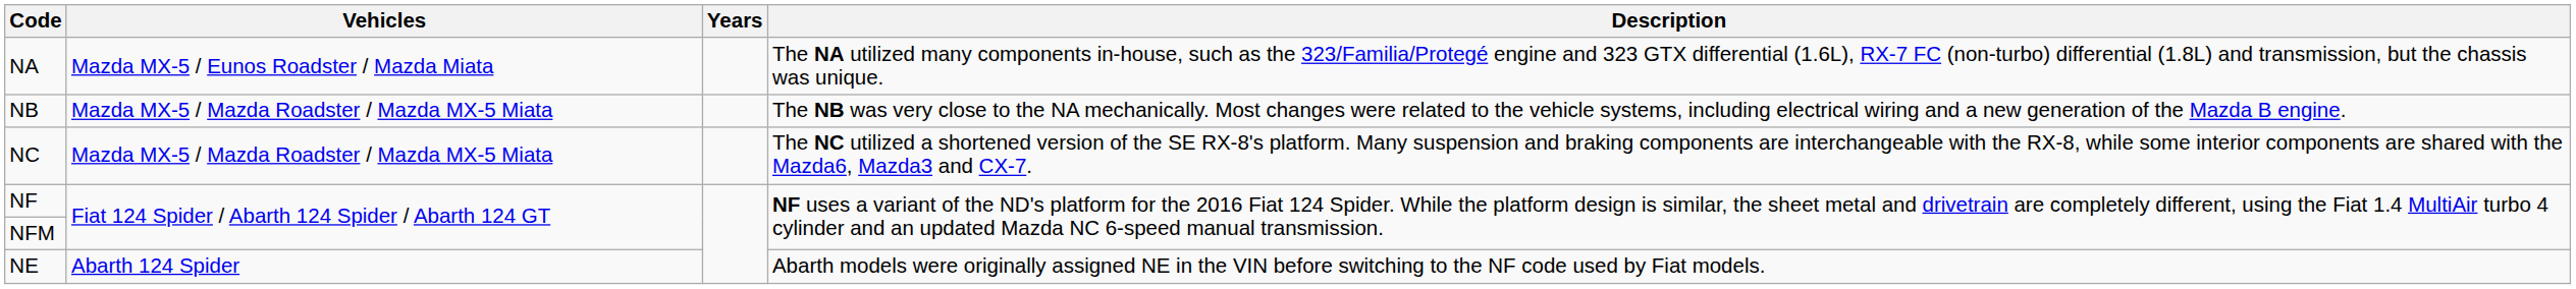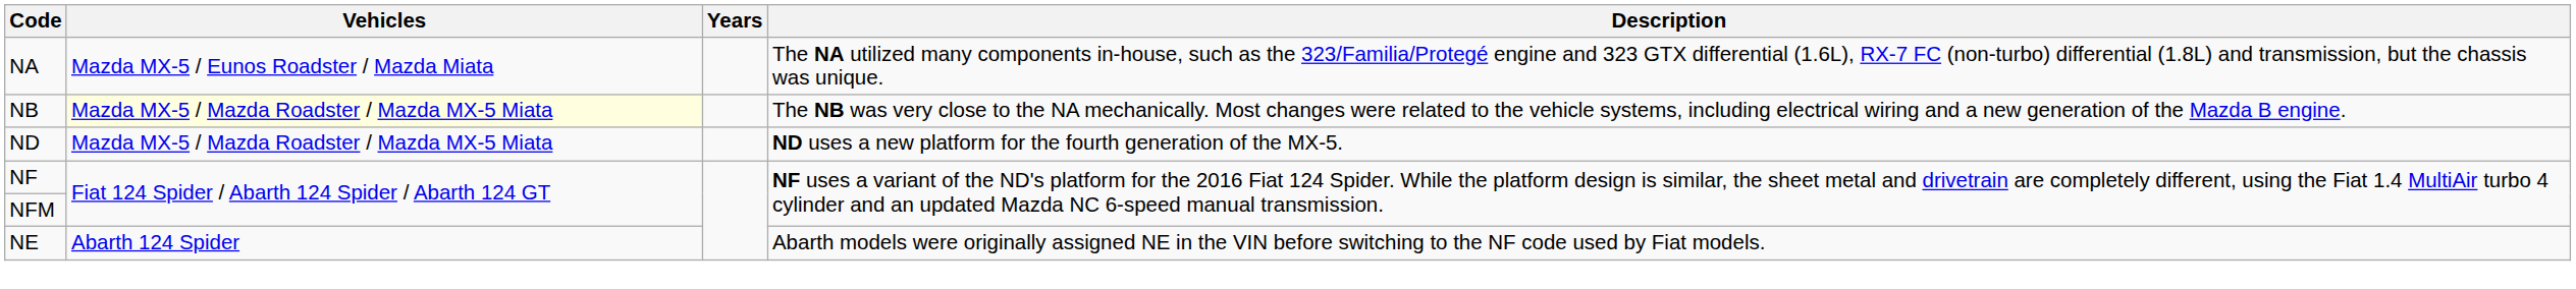 <table class="wikitable">
 <tr>
 <th>Code</th>
 <th style="width:30em">Vehicles</th>
 <th>Years</th>
 <th>Description</th>
 </tr>
 <tr>
 <td>NA</td>
 <td><a href='#'>Mazda MX-5</a> / <a href='#'>Eunos Roadster</a> / <a href='#'>Mazda Miata</a></td>
 <td></td>
 <td>The <strong>NA</strong> utilized many components in-house, such as the <a href='#'>323/Familia/Protegé</a> engine and 323 GTX differential (1.6L), <a href='#'>RX-7 FC</a> (non-turbo) differential (1.8L) and transmission, but the chassis was unique.</td>
 </tr>
 <tr>
 <td>NB</td>
-<td><a href='#'>Mazda MX-5</a> / <a href='#'>Mazda Roadster</a> / <a href='#'>Mazda MX-5 Miata</a></td>
+<td style="background: lightyellow;"><a href='#'>Mazda MX-5</a> / <a href='#'>Mazda Roadster</a> / <a href='#'>Mazda MX-5 Miata</a></td>
 <td></td>
 <td>The <strong>NB</strong> was very close to the NA mechanically. Most changes were related to the vehicle systems, including electrical wiring and a new generation of the <a href='#'>Mazda B engine</a>.</td>
 </tr>
 <tr>
-<td>NC</td>
+<td>ND</td>
 <td><a href='#'>Mazda MX-5</a> / <a href='#'>Mazda Roadster</a> / <a href='#'>Mazda MX-5 Miata</a></td>
 <td></td>
-<td>The <strong>NC</strong> utilized a shortened version of the SE RX-8's platform. Many suspension and braking components are interchangeable with the RX-8, while some interior components are shared with the <a href='#'>Mazda6</a>, <a href='#'>Mazda3</a> and <a href='#'>CX-7</a>.</td>
+<td><strong>ND</strong> uses a new platform for the fourth generation of the MX-5.</td>
 </tr>
 <tr>
 <td>NF</td>
 <td rowspan="2"><a href='#'>Fiat 124 Spider</a> / <a href='#'>Abarth 124 Spider</a> / <a href='#'>Abarth 124 GT</a></td>
 <td rowspan="3"></td>
 <td rowspan="2"><strong>NF</strong> uses a variant of the ND's platform for the 2016 Fiat 124 Spider. While the platform design is similar, the sheet metal and <a href='#'>drivetrain</a> are completely different, using the Fiat 1.4 <a href='#'>MultiAir</a> turbo 4 cylinder and an updated Mazda NC 6-speed manual transmission.</td>
 </tr>
 <tr>
 <td>NFM</td>
 </tr>
 <tr>
 <td>NE</td>
 <td><a href='#'>Abarth 124 Spider</a></td>
 <td>Abarth models were originally assigned NE in the VIN before switching to the NF code used by Fiat models.</td>
 </tr>
 </table>
